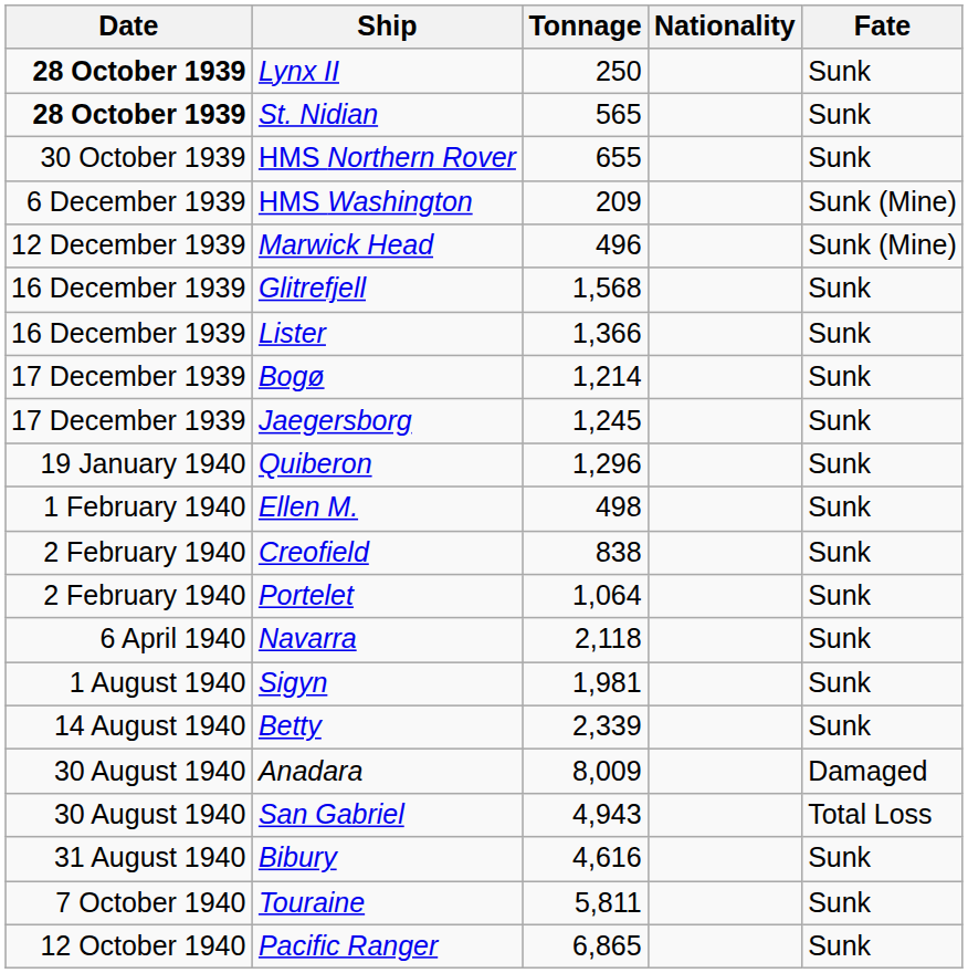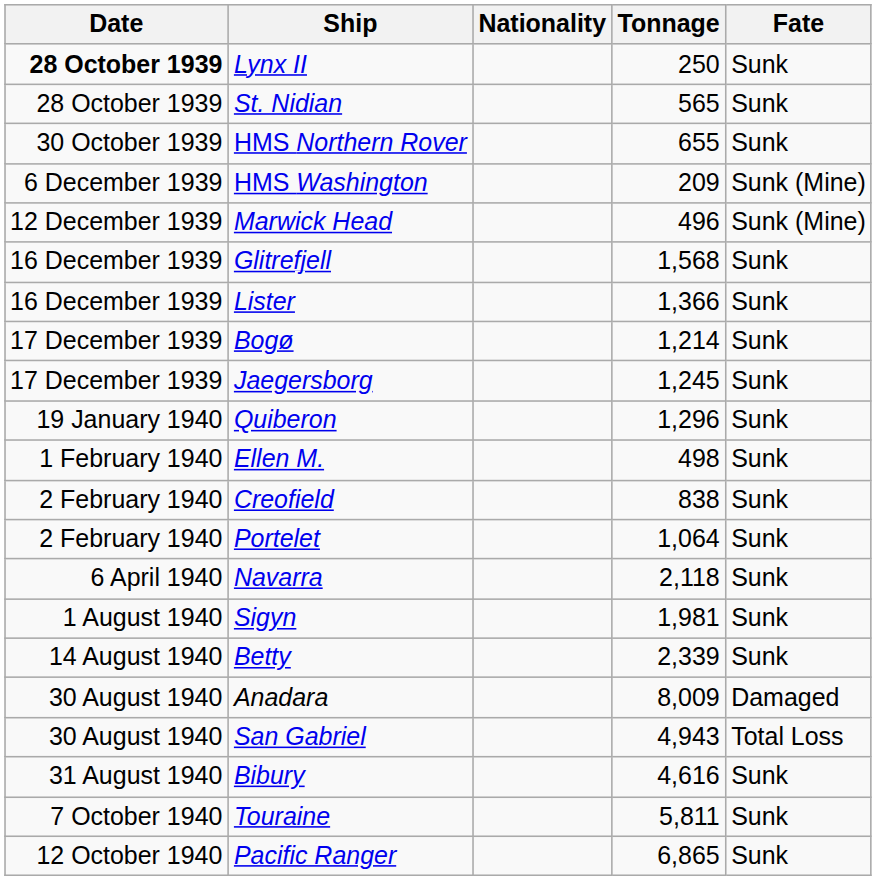 <table class="wikitable sortable" style="margin: 1em auto 1em auto;"|->
 <tr>
 <th>Date</th>
 <th>Ship</th>
+<th>Nationality</th>
 <th>Tonnage</th>
-<th>Nationality</th>
 <th>Fate</th>
 </tr>
 <tr>
 <td align="right"><strong>28 October 1939</strong></td>
 <td align="left"><a href='#'><em>Lynx II</em></a></td>
+<td align="left"></td>
 <td align="right">250</td>
-<td align="left"></td>
 <td align="left">Sunk</td>
 </tr>
 <tr>
-<td align="right"><strong>28 October 1939</strong></td>
+<td align="right">28 October 1939</td>
 <td align="left"><a href='#'><em>St. Nidian</em></a></td>
+<td align="left"></td>
 <td align="right">565</td>
-<td align="left"></td>
 <td align="left">Sunk</td>
 </tr>
 <tr>
 <td align="right">30 October 1939</td>
 <td align="left"><a href='#'>HMS <em>Northern Rover</em></a></td>
+<td align="left"></td>
 <td align="right">655</td>
-<td align="left"></td>
 <td align="left">Sunk</td>
 </tr>
 <tr>
 <td align="right">6 December 1939</td>
 <td align="left"><a href='#'>HMS <em>Washington</em></a></td>
+<td align="left"></td>
 <td align="right">209</td>
-<td align="left"></td>
 <td align="left">Sunk (Mine)</td>
 </tr>
 <tr>
 <td align="right">12 December 1939</td>
 <td align="left"><a href='#'><em>Marwick Head</em></a></td>
+<td align="left"></td>
 <td align="right">496</td>
-<td align="left"></td>
 <td align="left">Sunk (Mine)</td>
 </tr>
 <tr>
 <td align="right">16 December 1939</td>
 <td align="left"><a href='#'><em>Glitrefjell</em></a></td>
+<td align="left"></td>
 <td align="right">1,568</td>
-<td align="left"></td>
 <td align="left">Sunk</td>
 </tr>
 <tr>
 <td align="right">16 December 1939</td>
 <td align="left"><a href='#'><em>Lister</em></a></td>
+<td align="left"></td>
 <td align="right">1,366</td>
-<td align="left"></td>
 <td align="left">Sunk</td>
 </tr>
 <tr>
 <td align="right">17 December 1939</td>
 <td align="left"><a href='#'><em>Bogø</em></a></td>
+<td align="left"></td>
 <td align="right">1,214</td>
-<td align="left"></td>
 <td align="left">Sunk</td>
 </tr>
 <tr>
 <td align="right">17 December 1939</td>
 <td align="left"><a href='#'><em>Jaegersborg</em></a></td>
+<td align="left"></td>
 <td align="right">1,245</td>
-<td align="left"></td>
 <td align="left">Sunk</td>
 </tr>
 <tr>
 <td align="right">19 January 1940</td>
 <td align="left"><a href='#'><em>Quiberon</em></a></td>
+<td align="left"></td>
 <td align="right">1,296</td>
-<td align="left"></td>
 <td align="left">Sunk</td>
 </tr>
 <tr>
 <td align="right">1 February 1940</td>
 <td align="left"><a href='#'><em>Ellen M.</em></a></td>
+<td align="left"></td>
 <td align="right">498</td>
-<td align="left"></td>
 <td align="left">Sunk</td>
 </tr>
 <tr>
 <td align="right">2 February 1940</td>
 <td align="left"><a href='#'><em>Creofield</em></a></td>
+<td align="left"></td>
 <td align="right">838</td>
-<td align="left"></td>
 <td align="left">Sunk</td>
 </tr>
 <tr>
 <td align="right">2 February 1940</td>
 <td align="left"><a href='#'><em>Portelet</em></a></td>
+<td align="left"></td>
 <td align="right">1,064</td>
-<td align="left"></td>
 <td align="left">Sunk</td>
 </tr>
 <tr>
 <td align="right">6 April 1940</td>
 <td align="left"><a href='#'><em>Navarra</em></a></td>
+<td align="left"></td>
 <td align="right">2,118</td>
-<td align="left"></td>
 <td align="left">Sunk</td>
 </tr>
 <tr>
 <td align="right">1 August 1940</td>
 <td align="left"><a href='#'><em>Sigyn</em></a></td>
+<td align="left"></td>
 <td align="right">1,981</td>
-<td align="left"></td>
 <td align="left">Sunk</td>
 </tr>
 <tr>
 <td align="right">14 August 1940</td>
 <td align="left"><a href='#'><em>Betty</em></a></td>
+<td align="left"></td>
 <td align="right">2,339</td>
-<td align="left"></td>
 <td align="left">Sunk</td>
 </tr>
 <tr>
 <td align="right">30 August 1940</td>
 <td align="left"><em>Anadara</em></td>
+<td align="left"></td>
 <td align="right">8,009</td>
-<td align="left"></td>
 <td align="left">Damaged</td>
 </tr>
 <tr>
 <td align="right">30 August 1940</td>
 <td align="left"><a href='#'><em>San Gabriel</em></a></td>
+<td align="left"></td>
 <td align="right">4,943</td>
-<td align="left"></td>
 <td align="left">Total Loss</td>
 </tr>
 <tr>
 <td align="right">31 August 1940</td>
 <td align="left"><a href='#'><em>Bibury</em></a></td>
+<td align="left"></td>
 <td align="right">4,616</td>
-<td align="left"></td>
 <td align="left">Sunk</td>
 </tr>
 <tr>
 <td align="right">7 October 1940</td>
 <td align="left"><a href='#'><em>Touraine</em></a></td>
+<td align="left"></td>
 <td align="right">5,811</td>
-<td align="left"></td>
 <td align="left">Sunk</td>
 </tr>
 <tr>
 <td align="right">12 October 1940</td>
 <td align="left"><a href='#'><em>Pacific Ranger</em></a></td>
+<td align="left"></td>
 <td align="right">6,865</td>
-<td align="left"></td>
 <td align="left">Sunk</td>
 </tr>
 </table>
